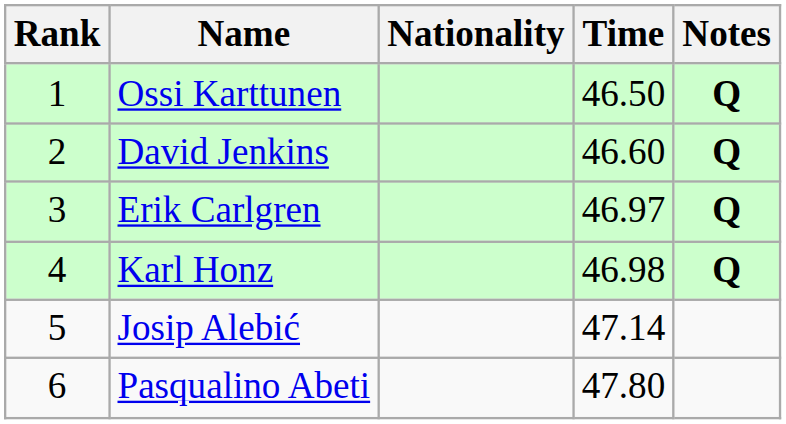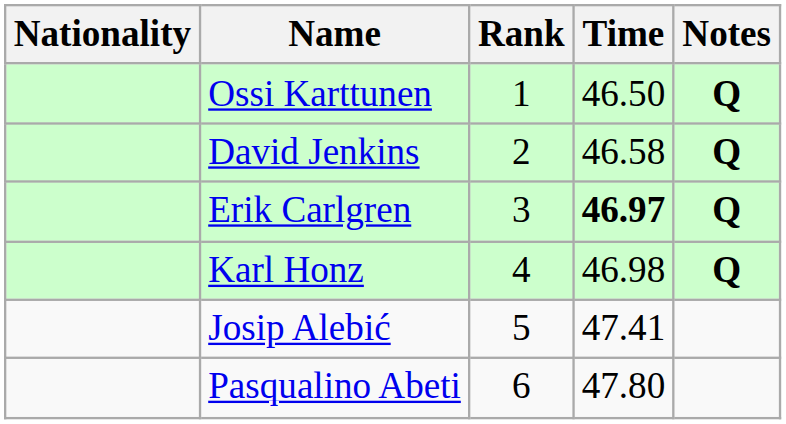 <table class="wikitable sortable" style="text-align:center">
 <tr>
+<th>Nationality</th>
+<th>Name</th>
 <th>Rank</th>
-<th>Name</th>
-<th>Nationality</th>
 <th>Time</th>
 <th>Notes</th>
 </tr>
 <tr bgcolor=ccffcc>
+<td align=left></td>
+<td align=left><a href='#'>Ossi Karttunen</a></td>
 <td>1</td>
-<td align=left><a href='#'>Ossi Karttunen</a></td>
-<td align=left></td>
 <td>46.50</td>
 <td><strong>Q</strong></td>
 </tr>
 <tr bgcolor=ccffcc>
+<td align=left></td>
+<td align=left><a href='#'>David Jenkins</a></td>
 <td>2</td>
-<td align=left><a href='#'>David Jenkins</a></td>
-<td align=left></td>
-<td>46.60</td>
+<td>46.58</td>
 <td><strong>Q</strong></td>
 </tr>
 <tr bgcolor=ccffcc>
+<td align=left></td>
+<td align=left><a href='#'>Erik Carlgren</a></td>
 <td>3</td>
-<td align=left><a href='#'>Erik Carlgren</a></td>
-<td align=left></td>
-<td>46.97</td>
+<td><strong>46.97</strong></td>
 <td><strong>Q</strong></td>
 </tr>
 <tr bgcolor=ccffcc>
+<td align=left></td>
+<td align=left><a href='#'>Karl Honz</a></td>
 <td>4</td>
-<td align=left><a href='#'>Karl Honz</a></td>
-<td align=left></td>
 <td>46.98</td>
 <td><strong>Q</strong></td>
 </tr>
 <tr>
+<td align=left></td>
+<td align=left><a href='#'>Josip Alebić</a></td>
 <td>5</td>
-<td align=left><a href='#'>Josip Alebić</a></td>
-<td align=left></td>
-<td>47.14</td>
+<td>47.41</td>
 <td></td>
 </tr>
 <tr>
+<td align=left></td>
+<td align=left><a href='#'>Pasqualino Abeti</a></td>
 <td>6</td>
-<td align=left><a href='#'>Pasqualino Abeti</a></td>
-<td align=left></td>
 <td>47.80</td>
 <td></td>
 </tr>
 </table>
